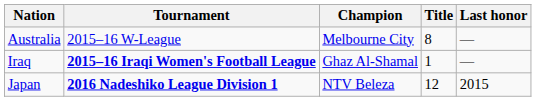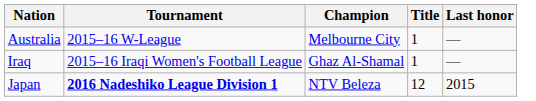 <table class="wikitable sortable">
 <tr>
 <th>Nation</th>
 <th>Tournament</th>
 <th>Champion</th>
 <th data-sort-type="number">Title</th>
 <th>Last honor</th>
 </tr>
 <tr>
 <td> <a href='#'>Australia</a></td>
 <td><a href='#'>2015–16 W-League</a></td>
 <td><a href='#'>Melbourne City</a></td>
-<td>8</td>
+<td>1</td>
 <td>—</td>
 </tr>
 <tr>
 <td> <a href='#'>Iraq</a></td>
-<td><strong><a href='#'>2015–16 Iraqi Women's Football League</a></strong></td>
+<td><a href='#'>2015–16 Iraqi Women's Football League</a></td>
 <td><a href='#'>Ghaz Al-Shamal</a></td>
 <td>1</td>
 <td>—</td>
 </tr>
 <tr>
 <td> <a href='#'>Japan</a></td>
 <td><strong><a href='#'>2016 Nadeshiko League Division 1</a></strong></td>
 <td><a href='#'>NTV Beleza</a></td>
 <td>12</td>
 <td>2015</td>
 </tr>
 </table>
